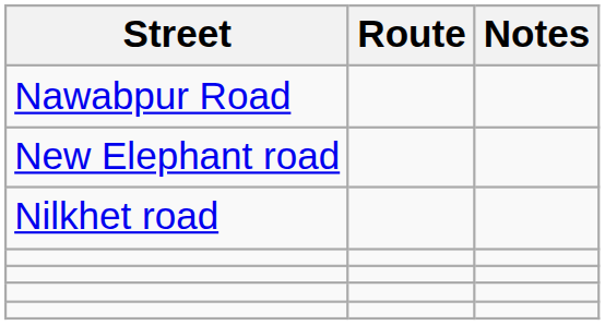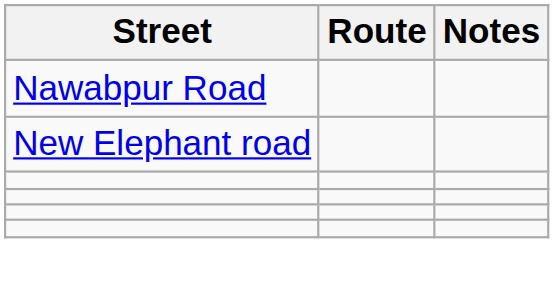 <table class="wikitable">
 <tr>
 <th>Street</th>
 <th>Route</th>
 <th>Notes</th>
 </tr>
 <tr>
 <td><a href='#'>Nawabpur Road</a></td>
 <td></td>
 <td></td>
 </tr>
 <tr>
 <td><a href='#'>New Elephant road</a></td>
-<td></td>
-<td></td>
-</tr>
-<tr>
-<td><a href='#'>Nilkhet road</a></td>
 <td></td>
 <td></td>
 </tr>
 <tr>
 <td></td>
 <td></td>
 <td></td>
 </tr>
 <tr>
 <td></td>
 <td></td>
 <td></td>
 </tr>
 <tr>
 <td></td>
 <td></td>
 <td></td>
 </tr>
 <tr>
 <td></td>
 <td></td>
 <td></td>
 </tr>
 </table>
